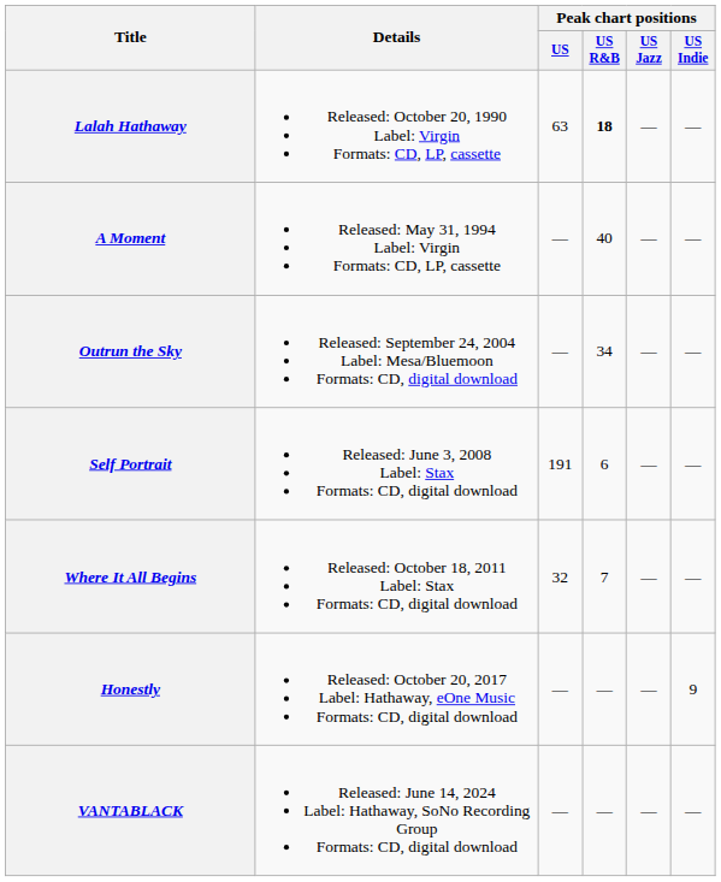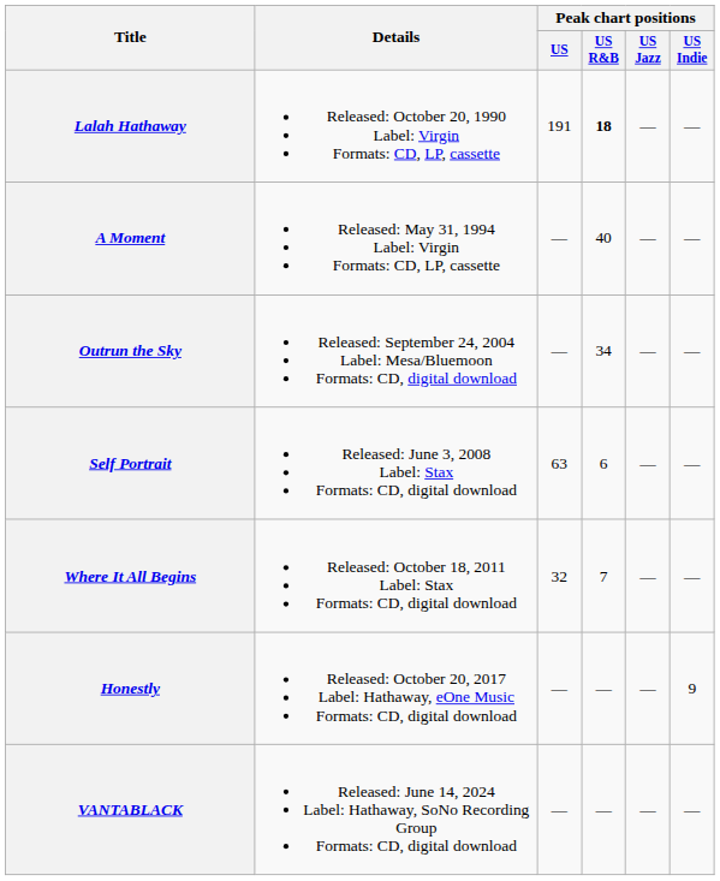 <table class="wikitable plainrowheaders" style="text-align:center;">
 <tr>
 <th scope="col" rowspan="2" style="width:15em;">Title</th>
 <th scope="col" rowspan="2" style="width:17em;">Details</th>
 <th scope="col" colspan="5">Peak chart positions</th>
 </tr>
 <tr>
 <th scope="col" style="width:2.75em;font-size:85%;"><a href='#'>US</a><br></th>
 <th scope="col" style="width:2.75em;font-size:85%;"><a href='#'>US<br>R&B</a><br></th>
 <th scope="col" style="width:2.75em;font-size:85%;"><a href='#'>US<br>Jazz</a><br></th>
 <th scope="col" style="width:2.75em;font-size:85%;"><a href='#'>US<br>Indie</a><br></th>
 </tr>
 <tr>
 <th scope="row"><em><a href='#'>Lalah Hathaway</a></em></th>
 <td><br><ul><li>Released: October 20, 1990</li><li>Label: <a href='#'>Virgin</a></li><li>Formats: <a href='#'>CD</a>, <a href='#'>LP</a>, <a href='#'>cassette</a></li></ul></td>
-<td style="text-align:center;">63</td>
+<td style="text-align:center;">191</td>
 <td style="text-align:center;"><strong>18</strong></td>
 <td style="text-align:center;">—</td>
 <td style="text-align:center;">—</td>
 </tr>
 <tr>
 <th scope="row"><em><a href='#'>A Moment</a></em></th>
 <td><br><ul><li>Released: May 31, 1994</li><li>Label: Virgin</li><li>Formats: CD, LP, cassette</li></ul></td>
 <td style="text-align:center;">—</td>
 <td style="text-align:center;">40</td>
 <td style="text-align:center;">—</td>
 <td style="text-align:center;">—</td>
 </tr>
 <tr>
 <th scope="row"><em><a href='#'>Outrun the Sky</a></em></th>
 <td><br><ul><li>Released: September 24, 2004</li><li>Label: Mesa/Bluemoon</li><li>Formats: CD, <a href='#'>digital download</a></li></ul></td>
 <td style="text-align:center;">—</td>
 <td style="text-align:center;">34</td>
 <td style="text-align:center;">—</td>
 <td style="text-align:center;">—</td>
 </tr>
 <tr>
 <th scope="row"><em><a href='#'>Self Portrait</a></em></th>
 <td><br><ul><li>Released: June 3, 2008</li><li>Label: <a href='#'>Stax</a></li><li>Formats: CD, digital download</li></ul></td>
-<td style="text-align:center;">191</td>
+<td style="text-align:center;">63</td>
 <td style="text-align:center;">6</td>
 <td style="text-align:center;">—</td>
 <td style="text-align:center;">—</td>
 </tr>
 <tr>
 <th scope="row"><em><a href='#'>Where It All Begins</a></em></th>
 <td><br><ul><li>Released: October 18, 2011</li><li>Label: Stax</li><li>Formats: CD, digital download</li></ul></td>
 <td style="text-align:center;">32</td>
 <td style="text-align:center;">7</td>
 <td style="text-align:center;">—</td>
 <td style="text-align:center;">—</td>
 </tr>
 <tr>
 <th scope="row"><em><a href='#'>Honestly</a></em></th>
 <td><br><ul><li>Released: October 20, 2017</li><li>Label: Hathaway, <a href='#'>eOne Music</a></li><li>Formats: CD, digital download</li></ul></td>
 <td style="text-align:center;">—</td>
 <td style="text-align:center;">—</td>
 <td style="text-align:center;">—</td>
 <td style="text-align:center;">9</td>
 </tr>
 <tr>
 <th scope="row"><em><a href='#'>VANTABLACK</a></em></th>
 <td><br><ul><li>Released: June 14, 2024</li><li>Label: Hathaway, SoNo Recording Group</li><li>Formats: CD, digital download</li></ul></td>
 <td style="text-align:center;">—</td>
 <td style="text-align:center;">—</td>
 <td style="text-align:center;">—</td>
 <td style="text-align:center;">—</td>
 </tr>
 </table>
